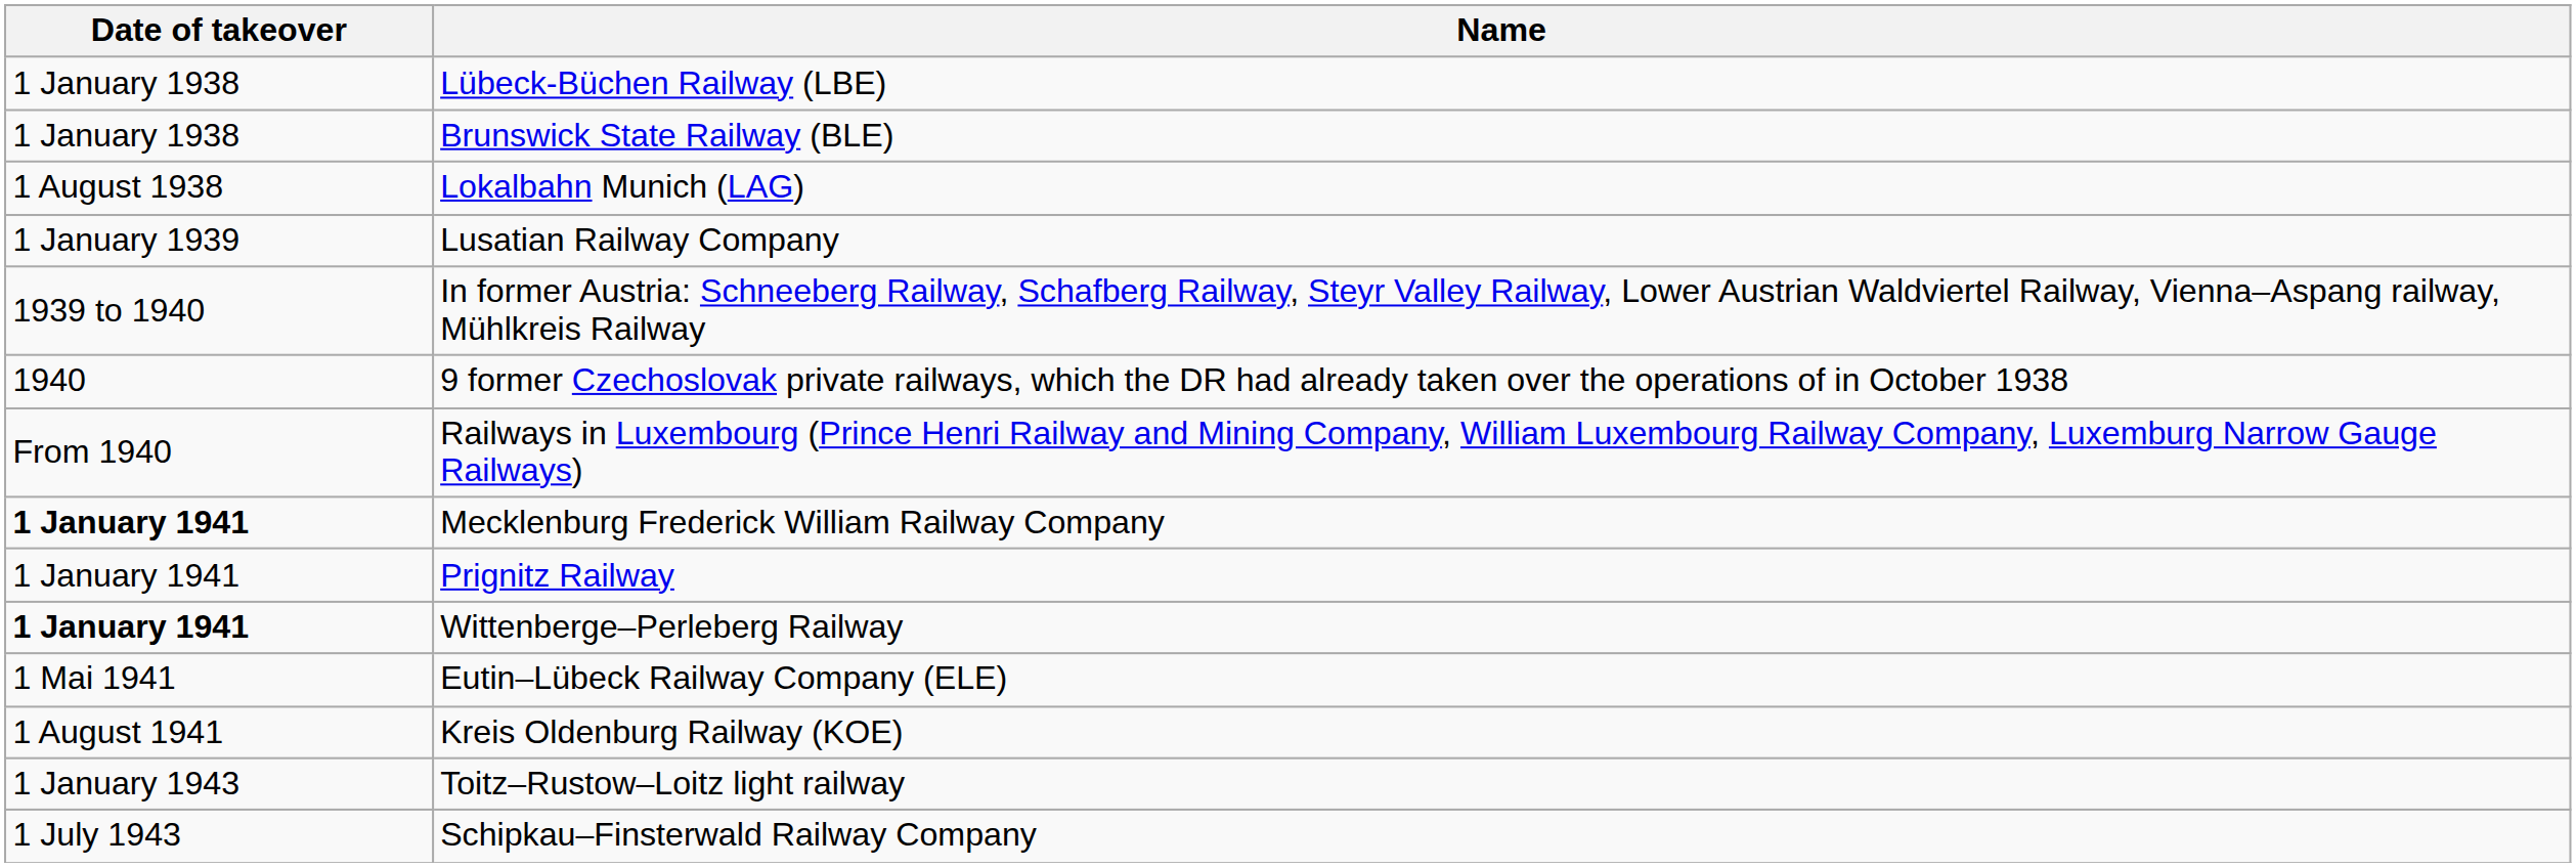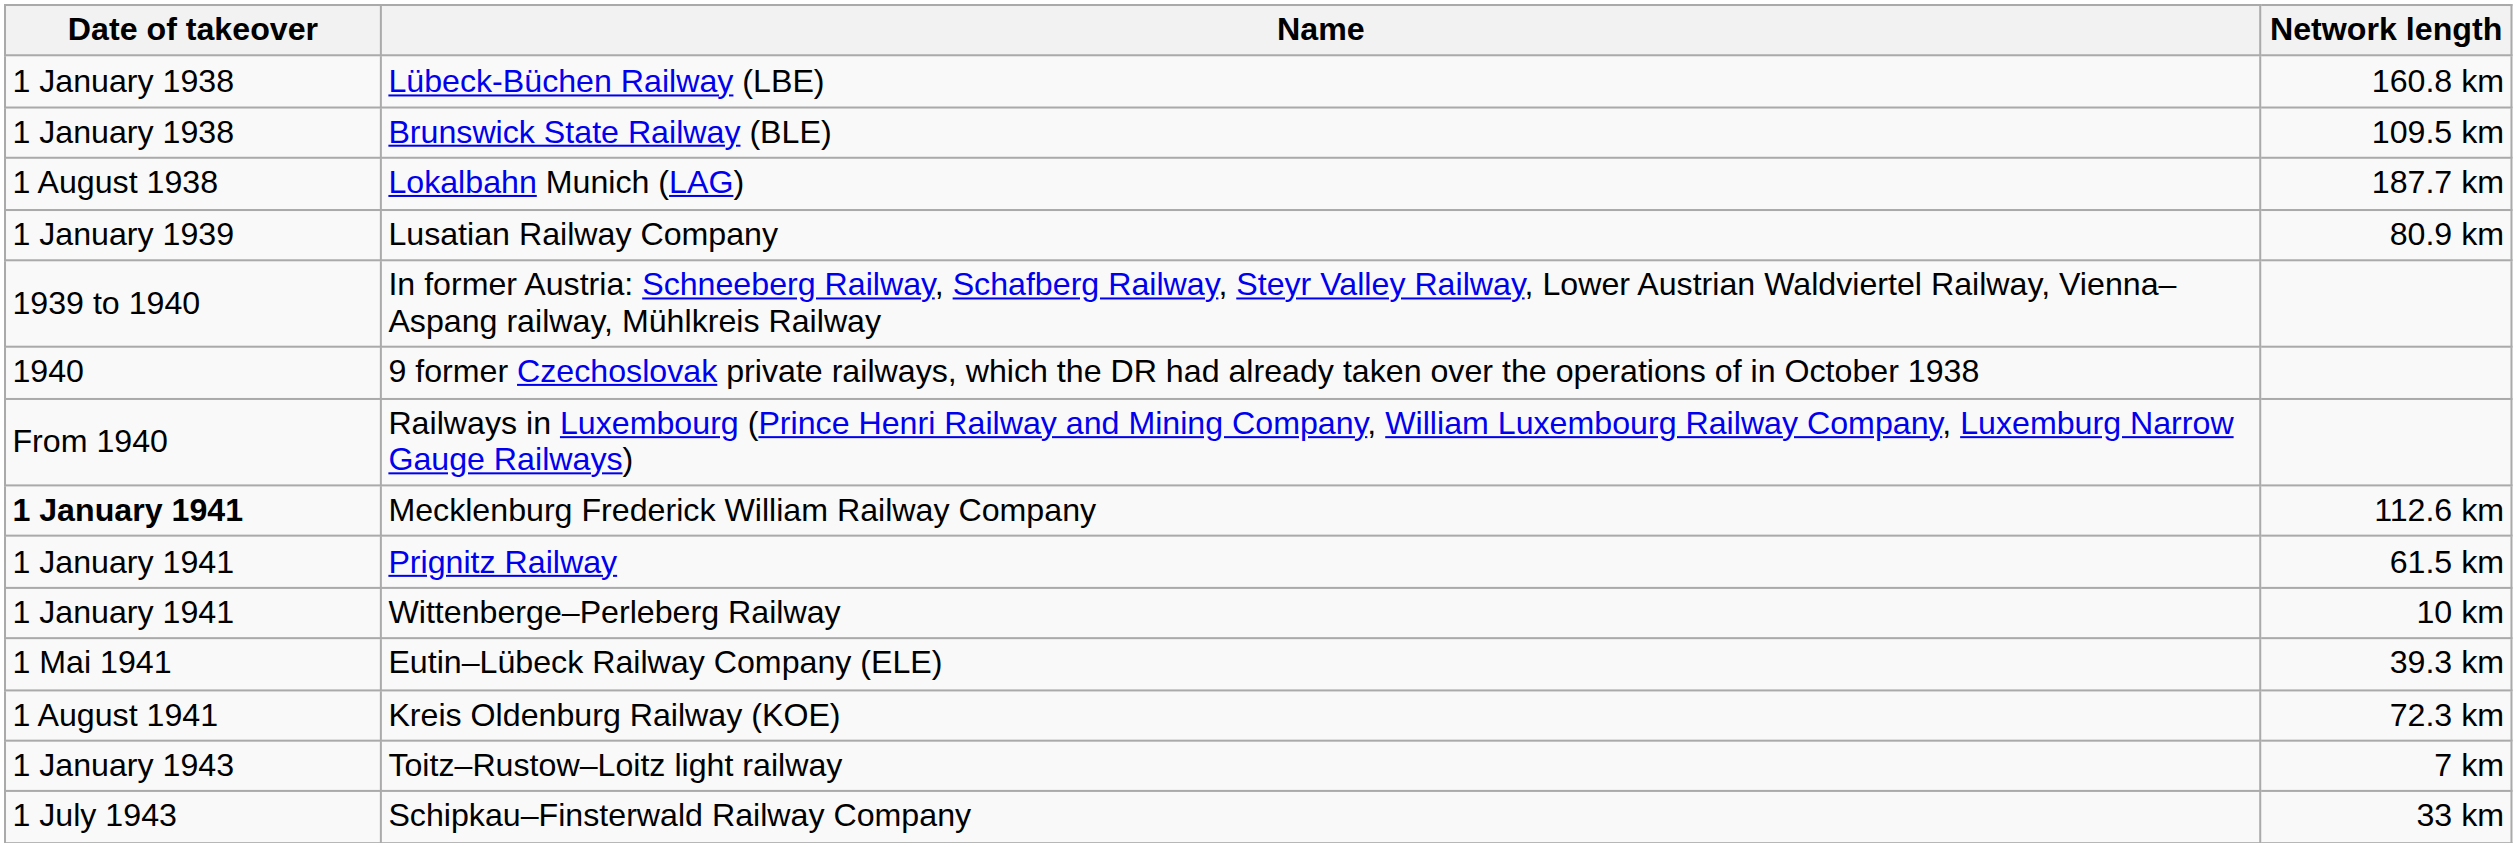 <table class="wikitable">
 <tr class="hintergrundfarbe5">
 <th style="vertical-align:top; width:15%;">Date of takeover</th>
 <th style="vertical-align:top; width:75%;">Name</th>
+<th style="vertical-align:top; width:10%;">Network length</th>
 </tr>
 <tr>
 <td>1 January 1938</td>
 <td><a href='#'>Lübeck-Büchen Railway</a> (LBE)</td>
+<td style="text-align:right;">160.8 km</td>
 </tr>
 <tr>
 <td>1 January 1938</td>
 <td><a href='#'>Brunswick State Railway</a> (BLE)</td>
+<td style="text-align:right;">109.5 km</td>
 </tr>
 <tr>
 <td>1 August 1938</td>
 <td><a href='#'>Lokalbahn</a> Munich (<a href='#'>LAG</a>)</td>
+<td style="text-align:right;">187.7 km</td>
 </tr>
 <tr>
 <td>1 January 1939</td>
 <td>Lusatian Railway Company</td>
+<td style="text-align:right;">80.9 km</td>
 </tr>
 <tr>
 <td>1939 to 1940</td>
 <td>In former Austria: <a href='#'>Schneeberg Railway</a>, <a href='#'>Schafberg Railway</a>, <a href='#'>Steyr Valley Railway</a>, Lower Austrian Waldviertel Railway, Vienna–Aspang railway, Mühlkreis Railway</td>
+<td style="text-align:right;"></td>
 </tr>
 <tr>
 <td>1940</td>
 <td>9 former <a href='#'>Czechoslovak</a> private railways, which the DR had already taken over the operations of in October 1938</td>
+<td style="text-align:right;"></td>
 </tr>
 <tr>
 <td>From 1940</td>
 <td>Railways in <a href='#'>Luxembourg</a> (<a href='#'>Prince Henri Railway and Mining Company</a>, <a href='#'>William Luxembourg Railway Company</a>, <a href='#'>Luxemburg Narrow Gauge Railways</a>)</td>
+<td style="text-align:right;"></td>
 </tr>
 <tr>
 <td><strong>1 January 1941</strong></td>
 <td>Mecklenburg Frederick William Railway Company</td>
+<td style="text-align:right;">112.6 km</td>
 </tr>
 <tr>
 <td>1 January 1941</td>
 <td><a href='#'>Prignitz Railway</a></td>
+<td style="text-align:right;">61.5 km</td>
 </tr>
 <tr>
-<td><strong>1 January 1941</strong></td>
+<td>1 January 1941</td>
 <td>Wittenberge–Perleberg Railway</td>
+<td style="text-align:right;">10 km</td>
 </tr>
 <tr>
 <td>1 Mai 1941</td>
 <td>Eutin–Lübeck Railway Company (ELE)</td>
+<td style="text-align:right;">39.3 km</td>
 </tr>
 <tr>
 <td>1 August 1941</td>
 <td>Kreis Oldenburg Railway (KOE)</td>
+<td style="text-align:right;">72.3 km</td>
 </tr>
 <tr>
 <td>1 January 1943</td>
 <td>Toitz–Rustow–Loitz light railway</td>
+<td style="text-align:right;">7 km</td>
 </tr>
 <tr>
 <td>1 July 1943</td>
 <td>Schipkau–Finsterwald Railway Company</td>
+<td style="text-align:right;">33 km</td>
 </tr>
 </table>
